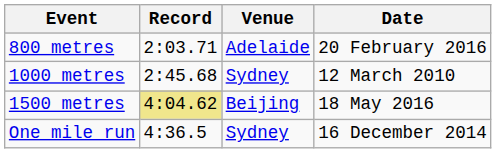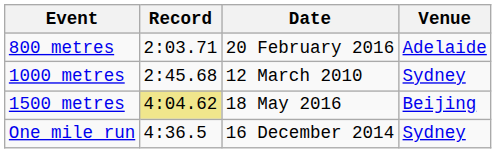 <table class="wikitable">
 <tr>
 <th>Event</th>
 <th>Record</th>
+<th>Date</th>
 <th>Venue</th>
-<th>Date</th>
 </tr>
 <tr>
 <td><a href='#'>800 metres</a></td>
 <td>2:03.71</td>
+<td>20 February 2016</td>
 <td><a href='#'>Adelaide</a></td>
-<td>20 February 2016</td>
 </tr>
 <tr>
 <td><a href='#'>1000 metres</a></td>
 <td>2:45.68</td>
+<td>12 March 2010</td>
 <td><a href='#'>Sydney</a></td>
-<td>12 March 2010</td>
 </tr>
 <tr>
 <td><a href='#'>1500 metres</a></td>
 <td style="background: khaki;">4:04.62</td>
+<td>18 May 2016</td>
 <td><a href='#'>Beijing</a></td>
-<td>18 May 2016</td>
 </tr>
 <tr>
 <td><a href='#'>One mile run</a></td>
 <td>4:36.5</td>
+<td>16 December 2014</td>
 <td><a href='#'>Sydney</a></td>
-<td>16 December 2014</td>
 </tr>
 </table>
